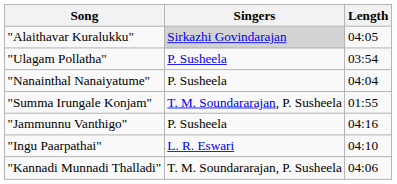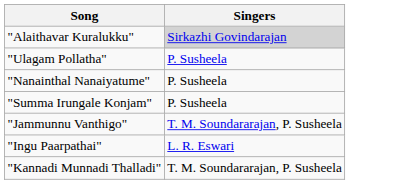 <table class="wikitable" style="font-size:95%;">
 <tr>
 <th>Song</th>
 <th>Singers</th>
-<th>Length</th>
 </tr>
 <tr>
 <td>"Alaithavar Kuralukku"</td>
 <td style="background: lightgrey;"><a href='#'>Sirkazhi Govindarajan</a></td>
-<td>04:05</td>
 </tr>
 <tr>
 <td>"Ulagam Pollatha"</td>
 <td><a href='#'>P. Susheela</a></td>
-<td>03:54</td>
 </tr>
 <tr>
 <td>"Nanainthal Nanaiyatume"</td>
 <td>P. Susheela</td>
-<td>04:04</td>
 </tr>
 <tr>
 <td>"Summa Irungale Konjam"</td>
-<td><a href='#'>T. M. Soundararajan</a>, P. Susheela</td>
-<td>01:55</td>
+<td>P. Susheela</td>
 </tr>
 <tr>
 <td>"Jammunnu Vanthigo"</td>
-<td>P. Susheela</td>
-<td>04:16</td>
+<td><a href='#'>T. M. Soundararajan</a>, P. Susheela</td>
 </tr>
 <tr>
 <td>"Ingu Paarpathai"</td>
 <td><a href='#'>L. R. Eswari</a></td>
-<td>04:10</td>
 </tr>
 <tr>
 <td>"Kannadi Munnadi Thalladi"</td>
 <td>T. M. Soundararajan, P. Susheela</td>
-<td>04:06</td>
 </tr>
 </table>
